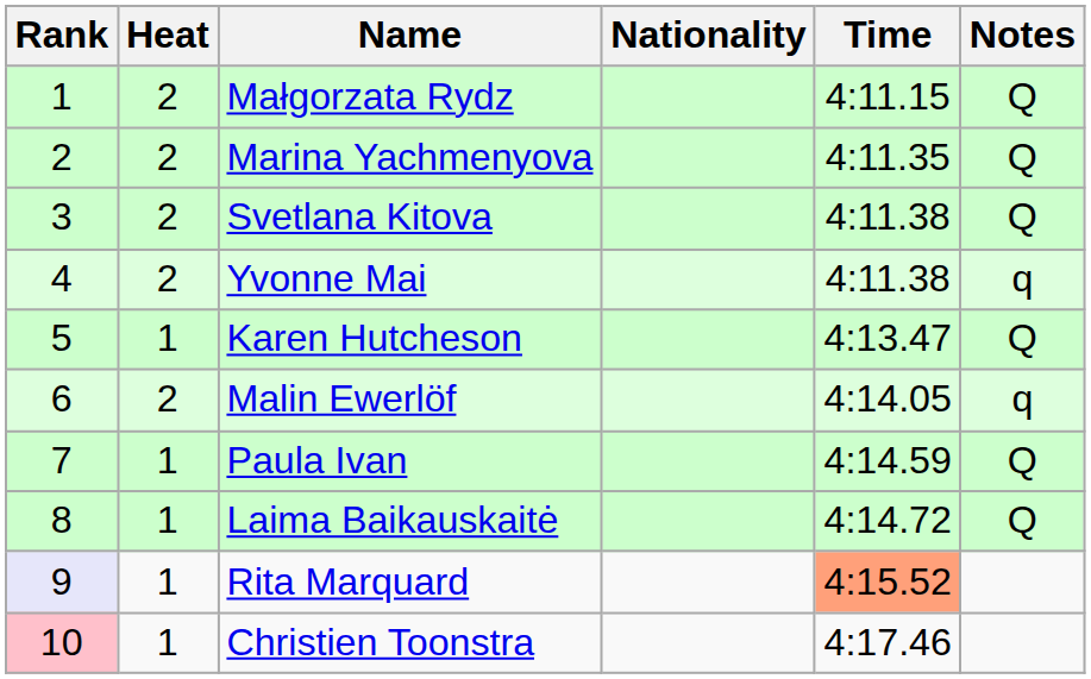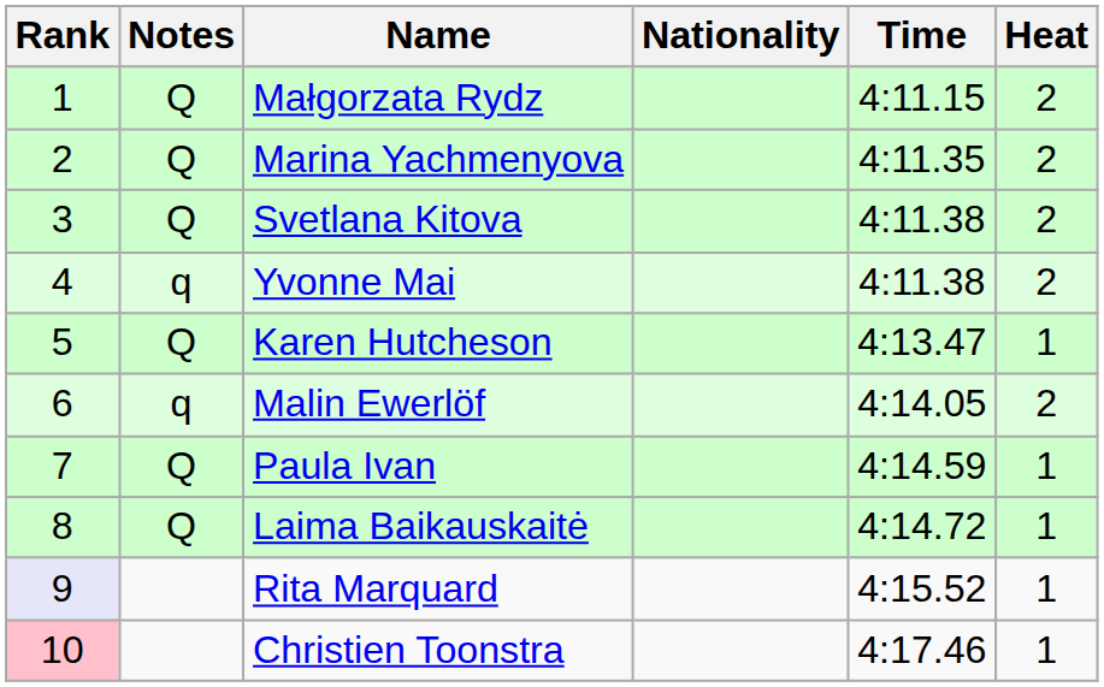 <table class="wikitable sortable" style="text-align:center">
 <tr>
 <th>Rank</th>
-<th>Heat</th>
+<th>Notes</th>
 <th>Name</th>
 <th>Nationality</th>
 <th>Time</th>
-<th>Notes</th>
+<th>Heat</th>
 </tr>
 <tr bgcolor=ccffcc>
 <td>1</td>
-<td>2</td>
+<td>Q</td>
 <td align="left"><a href='#'>Małgorzata Rydz</a></td>
 <td align=left></td>
 <td>4:11.15</td>
-<td>Q</td>
+<td>2</td>
 </tr>
 <tr bgcolor=ccffcc>
 <td>2</td>
-<td>2</td>
+<td>Q</td>
 <td align="left"><a href='#'>Marina Yachmenyova</a></td>
 <td align=left></td>
 <td>4:11.35</td>
-<td>Q</td>
+<td>2</td>
 </tr>
 <tr bgcolor=ccffcc>
 <td>3</td>
-<td>2</td>
+<td>Q</td>
 <td align="left"><a href='#'>Svetlana Kitova</a></td>
 <td align=left></td>
 <td>4:11.38</td>
-<td>Q</td>
+<td>2</td>
 </tr>
 <tr bgcolor=ddffdd>
 <td>4</td>
-<td>2</td>
+<td>q</td>
 <td align="left"><a href='#'>Yvonne Mai</a></td>
 <td align=left></td>
 <td>4:11.38</td>
-<td>q</td>
+<td>2</td>
 </tr>
 <tr bgcolor=ccffcc>
 <td>5</td>
-<td>1</td>
+<td>Q</td>
 <td align="left"><a href='#'>Karen Hutcheson</a></td>
 <td align=left></td>
 <td>4:13.47</td>
-<td>Q</td>
+<td>1</td>
 </tr>
 <tr bgcolor=ddffdd>
 <td>6</td>
-<td>2</td>
+<td>q</td>
 <td align="left"><a href='#'>Malin Ewerlöf</a></td>
 <td align=left></td>
 <td>4:14.05</td>
-<td>q</td>
+<td>2</td>
 </tr>
 <tr bgcolor=ccffcc>
 <td>7</td>
-<td>1</td>
+<td>Q</td>
 <td align="left"><a href='#'>Paula Ivan</a></td>
 <td align=left></td>
 <td>4:14.59</td>
-<td>Q</td>
+<td>1</td>
 </tr>
 <tr bgcolor=ccffcc>
 <td>8</td>
-<td>1</td>
+<td>Q</td>
 <td align="left"><a href='#'>Laima Baikauskaitė</a></td>
 <td align=left></td>
 <td>4:14.72</td>
-<td>Q</td>
+<td>1</td>
 </tr>
 <tr>
 <td style="background: lavender;">9</td>
-<td>1</td>
+<td></td>
 <td align="left"><a href='#'>Rita Marquard</a></td>
 <td align=left></td>
-<td style="background: lightsalmon;">4:15.52</td>
-<td></td>
+<td>4:15.52</td>
+<td>1</td>
 </tr>
 <tr>
 <td style="background: pink;">10</td>
-<td>1</td>
+<td></td>
 <td align="left"><a href='#'>Christien Toonstra</a></td>
 <td align=left></td>
 <td>4:17.46</td>
-<td></td>
+<td>1</td>
 </tr>
 </table>
